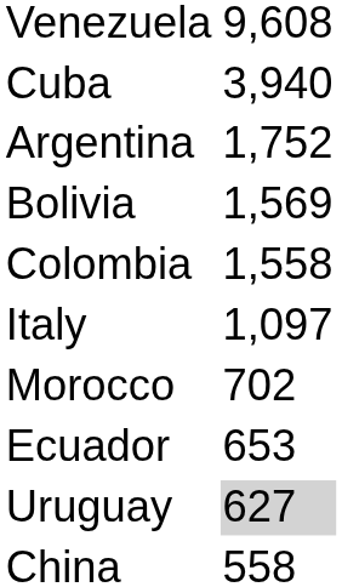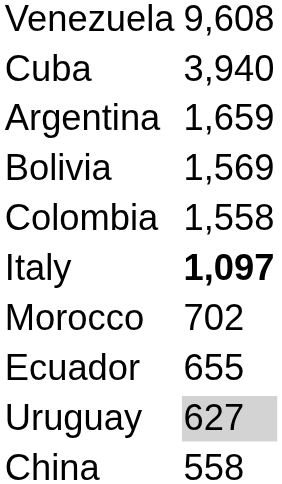 <table>
 <tr>
 <td>Venezuela</td>
 <td>9,608</td>
 </tr>
 <tr>
 <td>Cuba</td>
 <td>3,940</td>
 </tr>
 <tr>
 <td>Argentina</td>
-<td>1,752</td>
+<td>1,659</td>
 </tr>
 <tr>
 <td>Bolivia</td>
 <td>1,569</td>
 </tr>
 <tr>
 <td>Colombia</td>
 <td>1,558</td>
 </tr>
 <tr>
 <td>Italy</td>
-<td>1,097</td>
+<td><strong>1,097</strong></td>
 </tr>
 <tr>
 <td>Morocco</td>
 <td>702</td>
 </tr>
 <tr>
 <td>Ecuador</td>
-<td>653</td>
+<td>655</td>
 </tr>
 <tr>
 <td>Uruguay</td>
 <td style="background: lightgrey;">627</td>
 </tr>
 <tr>
 <td>China</td>
 <td>558</td>
 </tr>
 </table>
